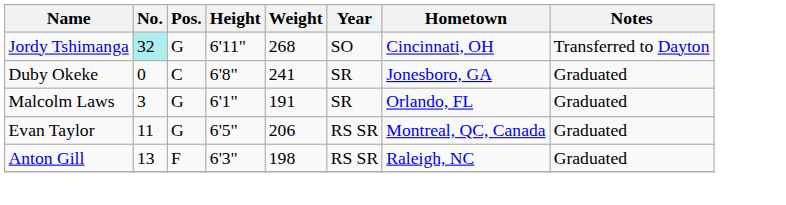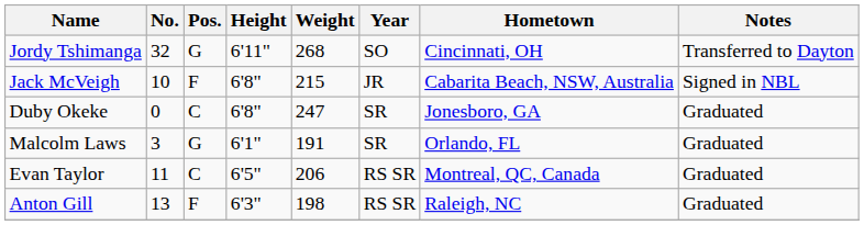 <table class="wikitable sortable" border="1">
 <tr>
 <th>Name</th>
 <th>No.</th>
 <th>Pos.</th>
 <th>Height</th>
 <th>Weight</th>
 <th>Year</th>
 <th>Hometown</th>
 <th class="unsortable">Notes</th>
 </tr>
 <tr>
 <td><a href='#'>Jordy Tshimanga</a></td>
-<td style="background: paleturquoise;">32</td>
+<td>32</td>
 <td>G</td>
 <td>6'11"</td>
 <td>268</td>
 <td>SO</td>
 <td><a href='#'>Cincinnati, OH</a></td>
 <td>Transferred to <a href='#'>Dayton</a></td>
 </tr>
 <tr>
+<td><a href='#'>Jack McVeigh</a></td>
+<td>10</td>
+<td>F</td>
+<td>6'8"</td>
+<td>215</td>
+<td>JR</td>
+<td><a href='#'>Cabarita Beach, NSW, Australia</a></td>
+<td>Signed in <a href='#'>NBL</a></td>
+</tr>
+<tr>
 <td>Duby Okeke</td>
 <td>0</td>
 <td>C</td>
 <td>6'8"</td>
-<td>241</td>
+<td>247</td>
 <td>SR</td>
 <td><a href='#'>Jonesboro, GA</a></td>
 <td>Graduated</td>
 </tr>
 <tr>
 <td>Malcolm Laws</td>
 <td>3</td>
 <td>G</td>
 <td>6'1"</td>
 <td>191</td>
 <td>SR</td>
 <td><a href='#'>Orlando, FL</a></td>
 <td>Graduated</td>
 </tr>
 <tr>
 <td>Evan Taylor</td>
 <td>11</td>
-<td>G</td>
+<td>C</td>
 <td>6'5"</td>
 <td>206</td>
 <td>RS SR</td>
 <td><a href='#'>Montreal, QC, Canada</a></td>
 <td>Graduated</td>
 </tr>
 <tr>
 <td><a href='#'>Anton Gill</a></td>
 <td>13</td>
 <td>F</td>
 <td>6'3"</td>
 <td>198</td>
 <td>RS SR</td>
 <td><a href='#'>Raleigh, NC</a></td>
 <td>Graduated</td>
 </tr>
 <tr>
 </tr>
 </table>
